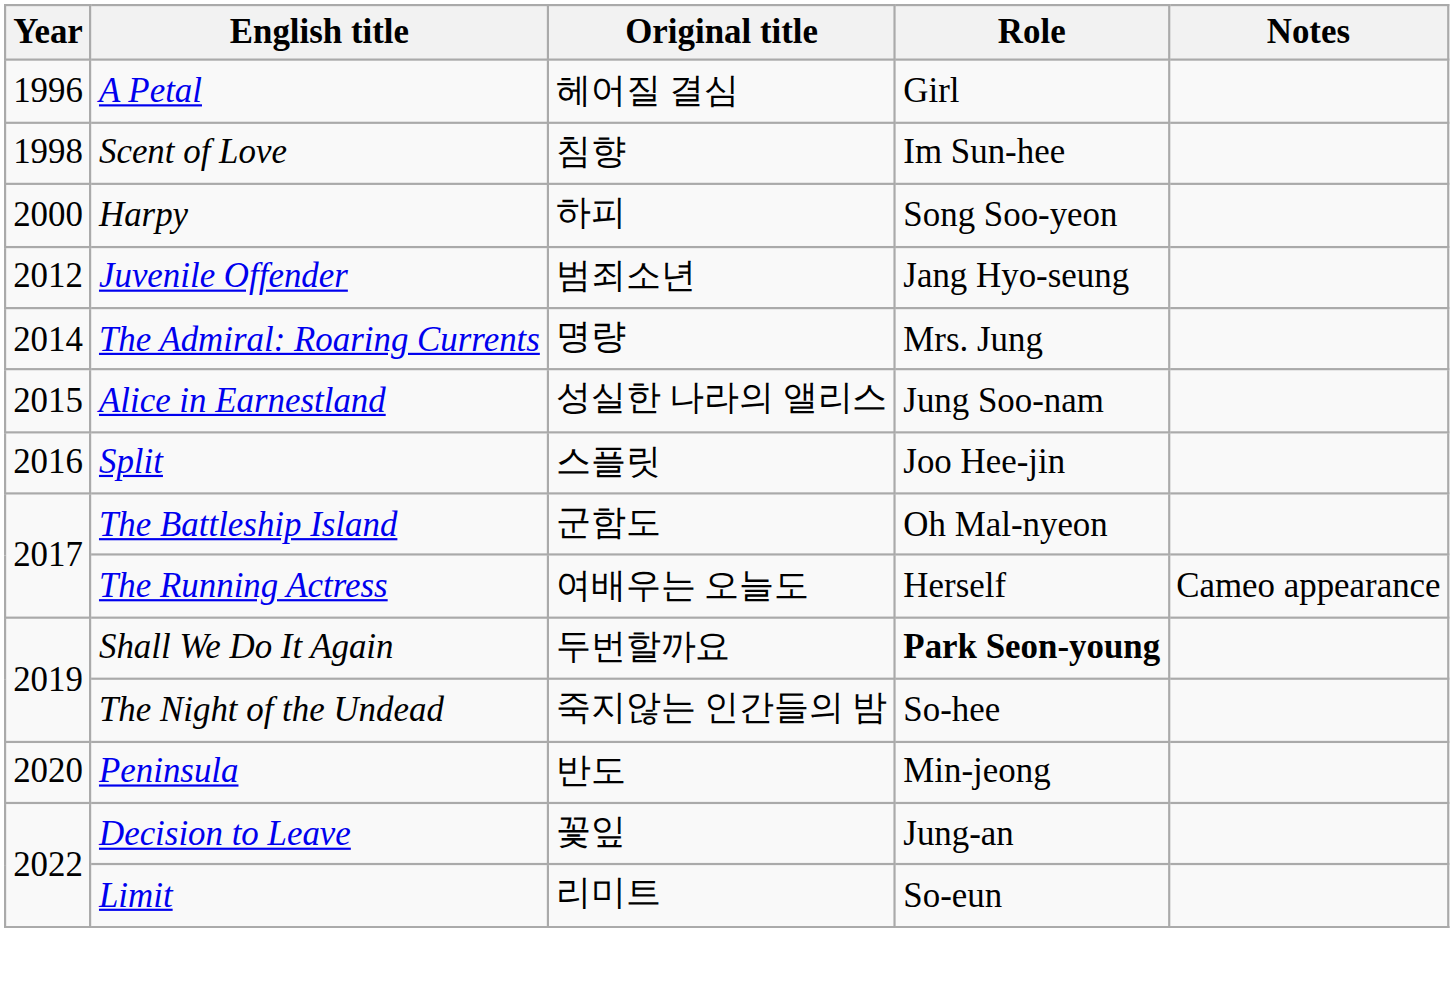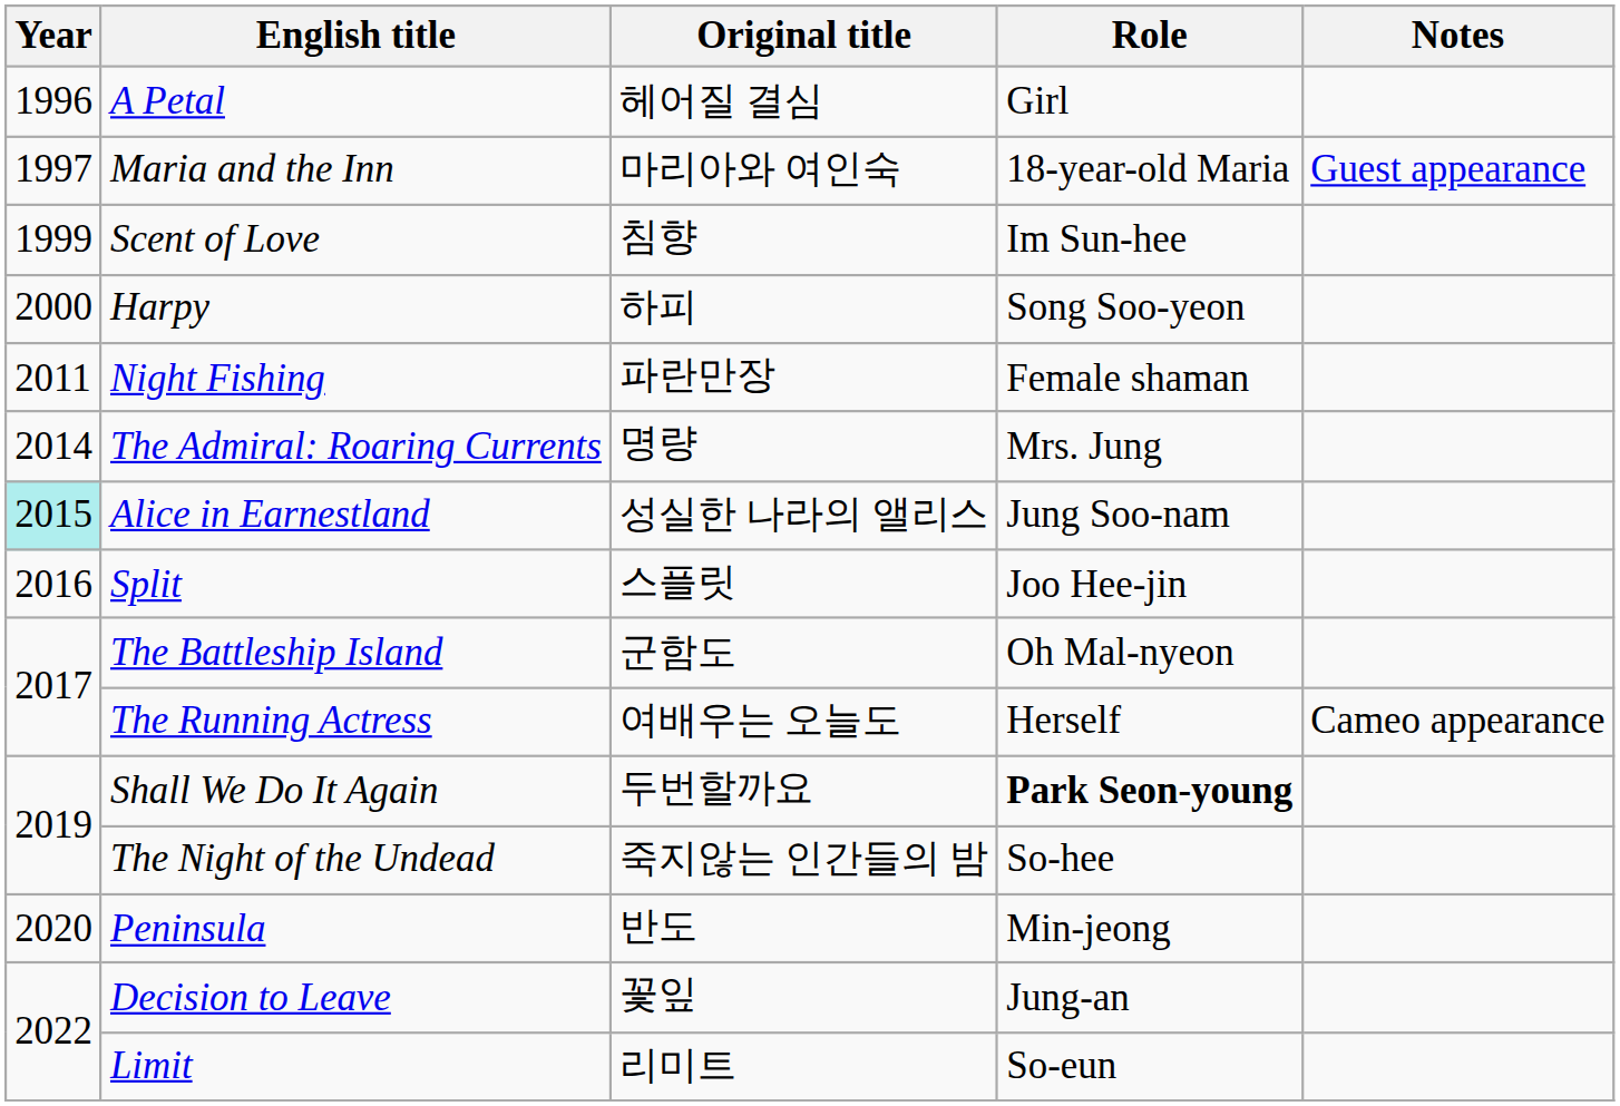 <table class="wikitable sortable">
 <tr>
 <th>Year</th>
 <th>English title</th>
 <th>Original title</th>
 <th>Role</th>
 <th>Notes</th>
 </tr>
 <tr>
 <td>1996</td>
 <td><em><a href='#'>A Petal</a></em></td>
 <td>헤어질 결심</td>
 <td>Girl</td>
 <td></td>
 </tr>
 <tr>
-<td>1998</td>
+<td>1997</td>
+<td><em>Maria and the Inn</em></td>
+<td>마리아와 여인숙</td>
+<td>18-year-old Maria</td>
+<td><a href='#'>Guest appearance</a></td>
+</tr>
+<tr>
+<td>1999</td>
 <td><em>Scent of Love</em></td>
 <td>침향</td>
 <td>Im Sun-hee</td>
 <td></td>
 </tr>
 <tr>
 <td>2000</td>
 <td><em>Harpy</em></td>
 <td>하피</td>
 <td>Song Soo-yeon</td>
 <td></td>
 </tr>
 <tr>
-<td>2012</td>
-<td><em><a href='#'>Juvenile Offender</a></em></td>
-<td>범죄소년</td>
-<td>Jang Hyo-seung</td>
+<td>2011</td>
+<td><em><a href='#'>Night Fishing</a></em></td>
+<td>파란만장</td>
+<td>Female shaman</td>
 <td></td>
 </tr>
 <tr>
 <td>2014</td>
 <td><em><a href='#'>The Admiral: Roaring Currents</a></em></td>
 <td>명량</td>
 <td>Mrs. Jung</td>
 <td></td>
 </tr>
 <tr>
-<td>2015</td>
+<td style="background: paleturquoise;">2015</td>
 <td><em><a href='#'>Alice in Earnestland</a></em></td>
 <td>성실한 나라의 앨리스</td>
 <td>Jung Soo-nam</td>
 <td></td>
 </tr>
 <tr>
 <td>2016</td>
 <td><em><a href='#'>Split</a></em></td>
 <td>스플릿</td>
 <td>Joo Hee-jin</td>
 <td></td>
 </tr>
 <tr>
 <td rowspan="2">2017</td>
 <td><em><a href='#'>The Battleship Island</a></em></td>
 <td>군함도</td>
 <td>Oh Mal-nyeon</td>
 <td></td>
 </tr>
 <tr>
 <td><em><a href='#'>The Running Actress</a></em></td>
 <td>여배우는 오늘도</td>
 <td>Herself</td>
 <td>Cameo appearance</td>
 </tr>
 <tr>
 <td rowspan="2">2019</td>
 <td><em>Shall We Do It Again</em></td>
 <td>두번할까요</td>
 <td><strong>Park Seon-young</strong></td>
 <td></td>
 </tr>
 <tr>
 <td><em>The Night of the Undead</em></td>
 <td>죽지않는 인간들의 밤</td>
 <td>So-hee</td>
 <td></td>
 </tr>
 <tr>
 <td>2020</td>
 <td><em><a href='#'>Peninsula</a></em></td>
 <td>반도</td>
 <td>Min-jeong</td>
 <td></td>
 </tr>
 <tr>
 <td rowspan="2">2022</td>
 <td><em><a href='#'>Decision to Leave</a></em></td>
 <td>꽃잎</td>
 <td>Jung-an</td>
 <td></td>
 </tr>
 <tr>
 <td><em><a href='#'>Limit</a></em></td>
 <td>리미트</td>
 <td>So-eun</td>
 <td></td>
 </tr>
 <tr>
 </tr>
 </table>
